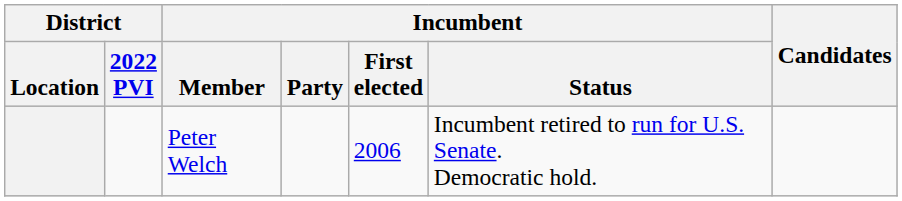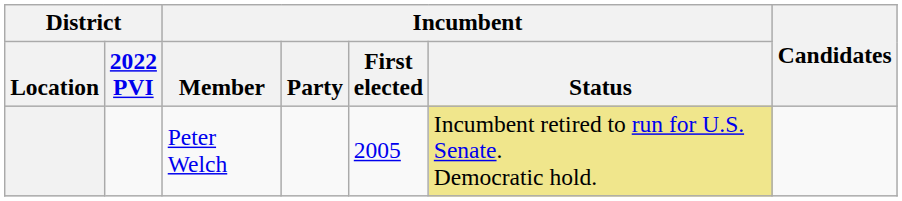 <table class="wikitable sortable">
 <tr>
 <th colspan=2>District</th>
 <th colspan=4>Incumbent</th>
 <th rowspan=2 class="unsortable">Candidates</th>
 </tr>
 <tr valign=bottom>
 <th>Location</th>
 <th><a href='#'>2022<br>PVI</a></th>
 <th>Member</th>
 <th>Party</th>
 <th>First<br>elected</th>
 <th>Status</th>
 </tr>
 <tr>
 <th></th>
 <td></td>
 <td><a href='#'>Peter Welch</a></td>
 <td></td>
-<td><a href='#'>2006</a></td>
-<td>Incumbent retired to <a href='#'>run for U.S. Senate</a>.<br>Democratic hold.</td>
+<td><a href='#'>2005</a></td>
+<td style="background: khaki;">Incumbent retired to <a href='#'>run for U.S. Senate</a>.<br>Democratic hold.</td>
 <td nowrap><br></td>
 </tr>
 </table>
